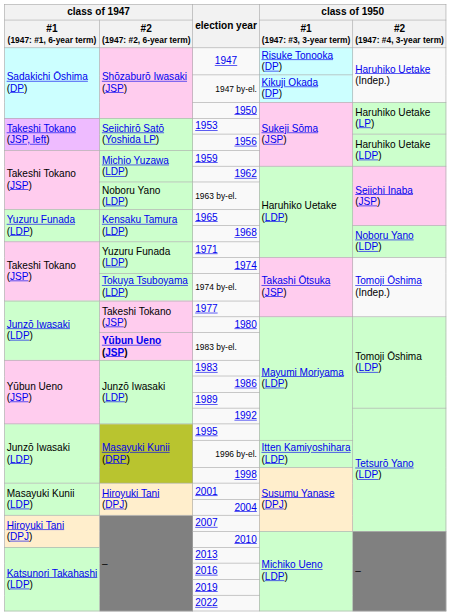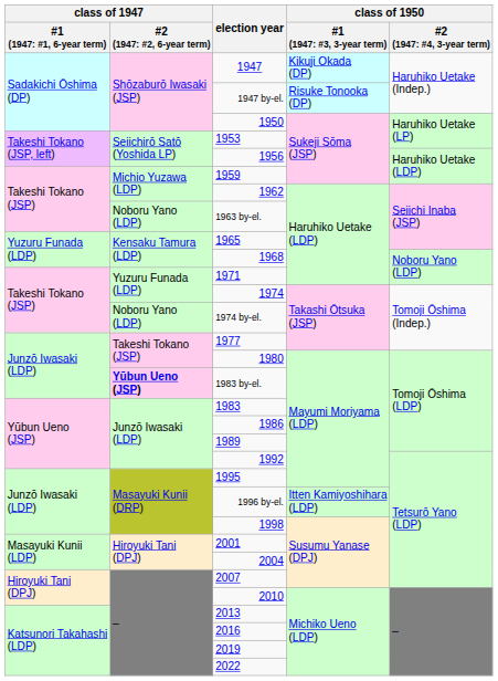 <table class="wikitable" border="1">
 <tr>
 <th colspan="2">class of 1947</th>
 <th rowspan="2">election year</th>
 <th colspan="2">class of 1950</th>
 </tr>
 <tr>
 <th>#1<br><small>(1947: #1, 6-year term)</small></th>
 <th>#2<br><small>(1947: #2, 6-year term)</small></th>
 <th>#1<br><small>(1947: #3, 3-year term)</small></th>
 <th>#2<br><small>(1947: #4, 3-year term)</small></th>
 </tr>
 <tr>
 <td rowspan="3" bgcolor="#CCFFFF"><a href='#'>Sadakichi Ōshima</a><br>(<a href='#'>DP</a>)</td>
 <td rowspan="3" bgcolor="#FFCCEE"><a href='#'>Shōzaburō Iwasaki</a><br>(<a href='#'>JSP</a>)</td>
 <td align="center"><a href='#'>1947</a></td>
-<td bgcolor="#CCFFFF"><a href='#'>Risuke Tonooka</a><br>(<a href='#'>DP</a>)</td>
+<td bgcolor="#CCFFFF"><a href='#'>Kikuji Okada</a><br>(<a href='#'>DP</a>)</td>
 <td rowspan="2"><a href='#'>Haruhiko Uetake</a><br>(Indep.)</td>
 </tr>
 <tr>
 <td align="right"><small>1947 by-el.</small></td>
-<td bgcolor="#CCFFFF"><a href='#'>Kikuji Okada</a><br>(<a href='#'>DP</a>)</td>
+<td bgcolor="#CCFFFF"><a href='#'>Risuke Tonooka</a><br>(<a href='#'>DP</a>)</td>
 </tr>
 <tr>
 <td align="right"><a href='#'>1950</a></td>
 <td rowspan="4" bgcolor="#FFCCEE"><a href='#'>Sukeji Sōma</a><br>(<a href='#'>JSP</a>)</td>
 <td rowspan="2" bgcolor="#CCFFCC">Haruhiko Uetake<br>(<a href='#'>LP</a>)</td>
 </tr>
 <tr>
 <td rowspan="2" bgcolor="#EEBBFF"><a href='#'>Takeshi Tokano</a><br>(<a href='#'>JSP, left</a>)</td>
 <td rowspan="2" bgcolor="#CCFFCC"><a href='#'>Seiichirō Satō</a><br>(<a href='#'>Yoshida LP</a>)</td>
 <td align="left"><a href='#'>1953</a></td>
 </tr>
 <tr>
 <td align="right"><a href='#'>1956</a></td>
 <td rowspan="2" bgcolor="#CCFFCC">Haruhiko Uetake<br>(<a href='#'>LDP</a>)</td>
 </tr>
 <tr>
 <td rowspan="3" bgcolor="#FFCCEE">Takeshi Tokano<br>(<a href='#'>JSP</a>)</td>
 <td rowspan="2" bgcolor="#CCFFCC"><a href='#'>Michio Yuzawa</a><br>(<a href='#'>LDP</a>)</td>
 <td align="left"><a href='#'>1959</a></td>
 </tr>
 <tr>
 <td align="right"><a href='#'>1962</a></td>
 <td rowspan="5" bgcolor="#CCFFCC">Haruhiko Uetake<br>(<a href='#'>LDP</a>)</td>
 <td rowspan="3" bgcolor="#FFCCEE"><a href='#'>Seiichi Inaba</a><br>(<a href='#'>JSP</a>)</td>
 </tr>
 <tr>
 <td bgcolor="#CCFFCC">Noboru Yano<br>(<a href='#'>LDP</a>)</td>
 <td align="left"><small>1963 by-el.</small></td>
 </tr>
 <tr>
 <td rowspan="2" bgcolor="#CCFFCC"><a href='#'>Yuzuru Funada</a><br>(<a href='#'>LDP</a>)</td>
 <td rowspan="2" bgcolor="#CCFFCC"><a href='#'>Kensaku Tamura</a><br>(<a href='#'>LDP</a>)</td>
 <td align="left"><a href='#'>1965</a></td>
 </tr>
 <tr>
 <td align="right"><a href='#'>1968</a></td>
 <td rowspan="2"  bgcolor="#CCFFCC"><a href='#'>Noboru Yano</a><br>(<a href='#'>LDP</a>)</td>
 </tr>
 <tr>
 <td rowspan="3" bgcolor="#FFCCEE">Takeshi Tokano<br>(<a href='#'>JSP</a>)</td>
 <td rowspan="2" bgcolor="#CCFFCC">Yuzuru Funada<br>(<a href='#'>LDP</a>)</td>
 <td align="left"><a href='#'>1971</a></td>
 </tr>
 <tr>
 <td align="right"><a href='#'>1974</a></td>
 <td rowspan="3" bgcolor="#FFCCEE"><a href='#'>Takashi Ōtsuka</a><br>(<a href='#'>JSP</a>)</td>
 <td rowspan="3"><a href='#'>Tomoji Ōshima</a><br>(Indep.)</td>
 </tr>
 <tr>
-<td bgcolor="#CCFFCC"><a href='#'>Tokuya Tsuboyama</a><br>(<a href='#'>LDP</a>)</td>
+<td bgcolor="#CCFFCC">Noboru Yano<br>(<a href='#'>LDP</a>)</td>
 <td align="left"><small>1974 by-el.</small></td>
 </tr>
 <tr>
 <td rowspan="3"  bgcolor="#CCFFCC"><a href='#'>Junzō Iwasaki</a><br>(<a href='#'>LDP</a>)</td>
 <td rowspan="2" bgcolor="#FFCCEE">Takeshi Tokano<br>(<a href='#'>JSP</a>)</td>
 <td align="left"><a href='#'>1977</a></td>
 </tr>
 <tr>
 <td align="right"><a href='#'>1980</a></td>
 <td rowspan="7"  bgcolor="#CCFFCC"><a href='#'>Mayumi Moriyama</a><br>(<a href='#'>LDP</a>)</td>
 <td rowspan="5"  bgcolor="#CCFFCC">Tomoji Ōshima<br>(<a href='#'>LDP</a>)</td>
 </tr>
 <tr>
 <td bgcolor="#FFCCEE"><strong><a href='#'>Yūbun Ueno</a><br>(<a href='#'>JSP</a>)</strong></td>
 <td align="left"><small>1983 by-el.</small></td>
 </tr>
 <tr>
 <td rowspan="4" bgcolor="#FFCCEE">Yūbun Ueno<br>(<a href='#'>JSP</a>)</td>
 <td rowspan="4"  bgcolor="#CCFFCC">Junzō Iwasaki<br>(<a href='#'>LDP</a>)</td>
 <td align="left"><a href='#'>1983</a></td>
 </tr>
 <tr>
 <td align="right"><a href='#'>1986</a></td>
 </tr>
 <tr>
 <td align="left"><a href='#'>1989</a></td>
 </tr>
 <tr>
 <td align="right"><a href='#'>1992</a></td>
 <td rowspan="7"  bgcolor="#CCFFCC"><a href='#'>Tetsurō Yano</a><br>(<a href='#'>LDP</a>)</td>
 </tr>
 <tr>
 <td rowspan="3"  bgcolor="#CCFFCC">Junzō Iwasaki<br>(<a href='#'>LDP</a>)</td>
 <td rowspan="3"  bgcolor="#B9C42F"><a href='#'>Masayuki Kunii</a><br>(<a href='#'>DRP</a>)</td>
 <td align="left"><a href='#'>1995</a></td>
 </tr>
 <tr>
 <td align="right"><small>1996 by-el.</small></td>
 <td bgcolor="#CCFFCC"><a href='#'>Itten Kamiyoshihara</a><br>(<a href='#'>LDP</a>)</td>
 </tr>
 <tr>
 <td align="right"><a href='#'>1998</a></td>
 <td rowspan="4" bgcolor="#FFEECC"><a href='#'>Susumu Yanase</a><br>(<a href='#'>DPJ</a>)</td>
 </tr>
 <tr>
 <td rowspan="2"  bgcolor="#CCFFCC">Masayuki Kunii<br>(<a href='#'>LDP</a>)</td>
 <td rowspan="2" bgcolor="#FFEECC"><a href='#'>Hiroyuki Tani</a><br>(<a href='#'>DPJ</a>)</td>
 <td align="left"><a href='#'>2001</a></td>
 </tr>
 <tr>
 <td align="right"><a href='#'>2004</a></td>
 </tr>
 <tr>
 <td rowspan="2" bgcolor="#FFEECC"><a href='#'>Hiroyuki Tani</a><br>(<a href='#'>DPJ</a>)</td>
 <td rowspan="6" bgcolor="grey">–</td>
 <td align="left"><a href='#'>2007</a></td>
 </tr>
 <tr>
 <td align="right"><a href='#'>2010</a></td>
 <td rowspan="5" bgcolor="#CCFFCC"><a href='#'>Michiko Ueno</a><br>(<a href='#'>LDP</a>)</td>
 <td rowspan="5" bgcolor="grey">–</td>
 </tr>
 <tr>
 <td rowspan="4" bgcolor="#cfc"><a href='#'>Katsunori Takahashi</a><br>(<a href='#'>LDP</a>)</td>
 <td><a href='#'>2013</a></td>
 </tr>
 <tr>
 <td><a href='#'>2016</a></td>
 </tr>
 <tr>
 <td><a href='#'>2019</a></td>
 </tr>
 <tr>
 <td><a href='#'>2022</a></td>
 </tr>
 </table>
